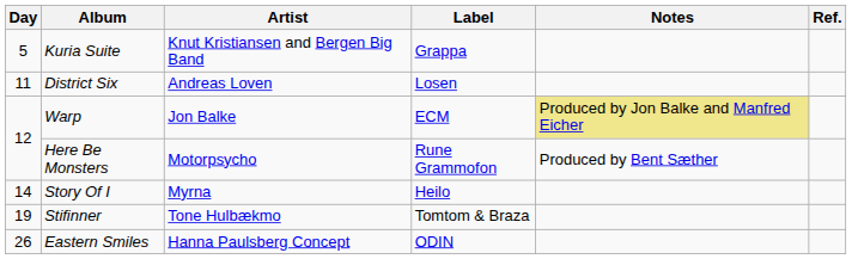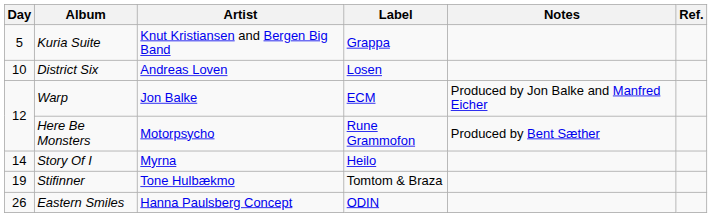 <table class="wikitable">
 <tr>
 <th>Day</th>
 <th>Album</th>
 <th>Artist</th>
 <th>Label</th>
 <th>Notes</th>
 <th>Ref.</th>
 </tr>
 <tr>
 <td rowspan="1" style="text-align:center;">5</td>
 <td><em>Kuria Suite</em></td>
 <td><a href='#'>Knut Kristiansen</a> and <a href='#'>Bergen Big Band</a></td>
 <td><a href='#'>Grappa</a></td>
 <td></td>
 <td style="text-align:center;"></td>
 </tr>
 <tr>
-<td rowspan="1" style="text-align:center;">11</td>
+<td rowspan="1" style="text-align:center;">10</td>
 <td><em>District Six</em></td>
 <td><a href='#'>Andreas Loven</a></td>
 <td><a href='#'>Losen</a></td>
 <td></td>
 <td style="text-align:center;"></td>
 </tr>
 <tr>
 <td rowspan="2" style="text-align:center;">12</td>
 <td><em>Warp</em></td>
 <td><a href='#'>Jon Balke</a></td>
 <td><a href='#'>ECM</a></td>
-<td style="background: khaki;">Produced by Jon Balke and <a href='#'>Manfred Eicher</a></td>
+<td>Produced by Jon Balke and <a href='#'>Manfred Eicher</a></td>
 <td style="text-align:center;"></td>
 </tr>
 <tr>
 <td><em>Here Be Monsters</em></td>
 <td><a href='#'>Motorpsycho</a></td>
 <td><a href='#'>Rune Grammofon</a></td>
 <td>Produced by <a href='#'>Bent Sæther</a></td>
 <td></td>
 </tr>
 <tr>
 <td rowspan="1" style="text-align:center;">14</td>
 <td><em>Story Of I</em></td>
 <td><a href='#'>Myrna</a></td>
 <td><a href='#'>Heilo</a></td>
 <td></td>
 <td style="text-align:center;"></td>
 </tr>
 <tr>
 <td rowspan="1" style="text-align:center;">19</td>
 <td><em>Stifinner</em></td>
 <td><a href='#'>Tone Hulbækmo</a></td>
 <td>Tomtom & Braza</td>
 <td></td>
 <td style="text-align:center;"></td>
 </tr>
 <tr>
 <td rowspan="1" style="text-align:center;">26</td>
 <td><em>Eastern Smiles</em></td>
 <td><a href='#'>Hanna Paulsberg Concept</a></td>
 <td><a href='#'>ODIN</a></td>
 <td></td>
 <td style="text-align:center;"></td>
 </tr>
 </table>
